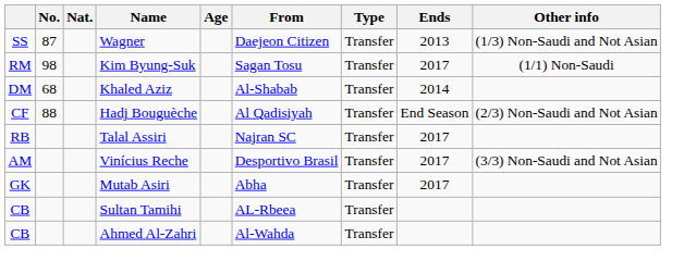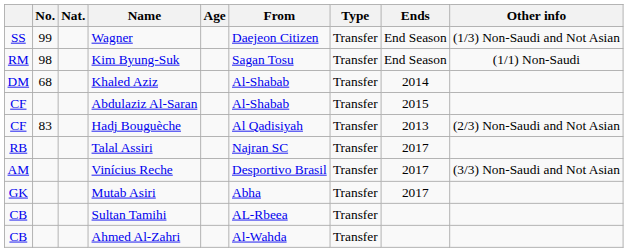 <table class="wikitable" style="font-size: 95%; text-align: center;">
 <tr>
 <th></th>
 <th>No.</th>
 <th>Nat.</th>
 <th>Name</th>
 <th>Age</th>
 <th>From</th>
 <th>Type</th>
 <th>Ends</th>
 <th>Other info</th>
 </tr>
 <tr>
 <td><a href='#'>SS</a></td>
-<td>87</td>
+<td>99</td>
 <td></td>
 <td align=left><a href='#'>Wagner</a></td>
 <td></td>
 <td align=left> <a href='#'>Daejeon Citizen</a></td>
 <td>Transfer</td>
-<td>2013</td>
+<td>End Season</td>
 <td>(1/3) Non-Saudi and Not Asian</td>
 </tr>
 <tr>
 <td><a href='#'>RM</a></td>
 <td>98</td>
 <td></td>
 <td align=left><a href='#'>Kim Byung-Suk</a></td>
 <td></td>
 <td align=left> <a href='#'>Sagan Tosu</a></td>
 <td>Transfer</td>
-<td>2017</td>
+<td>End Season</td>
 <td>(1/1) Non-Saudi</td>
 </tr>
 <tr>
 <td><a href='#'>DM</a></td>
 <td>68</td>
 <td></td>
 <td align=left><a href='#'>Khaled Aziz</a></td>
 <td></td>
 <td align=left> <a href='#'>Al-Shabab</a></td>
 <td>Transfer</td>
 <td>2014</td>
 <td></td>
 </tr>
 <tr>
 <td><a href='#'>CF</a></td>
-<td>88</td>
+<td></td>
+<td></td>
+<td align=left><a href='#'>Abdulaziz Al-Saran</a></td>
+<td></td>
+<td align=left> <a href='#'>Al-Shabab</a></td>
+<td>Transfer</td>
+<td>2015</td>
+<td></td>
+</tr>
+<tr>
+<td><a href='#'>CF</a></td>
+<td>83</td>
 <td></td>
 <td align=left><a href='#'>Hadj Bouguèche</a></td>
 <td></td>
 <td align=left> <a href='#'>Al Qadisiyah</a></td>
 <td>Transfer</td>
-<td>End Season</td>
+<td>2013</td>
 <td>(2/3) Non-Saudi and Not Asian</td>
 </tr>
 <tr>
 <td><a href='#'>RB</a></td>
 <td></td>
 <td></td>
 <td align=left><a href='#'>Talal Assiri</a></td>
 <td></td>
 <td align=left> <a href='#'>Najran SC</a></td>
 <td>Transfer</td>
 <td>2017</td>
 <td></td>
 </tr>
 <tr>
 <td><a href='#'>AM</a></td>
 <td></td>
 <td></td>
 <td align=left><a href='#'>Vinícius Reche</a></td>
 <td></td>
 <td align=left> <a href='#'>Desportivo Brasil</a></td>
 <td>Transfer</td>
 <td>2017</td>
 <td>(3/3) Non-Saudi and Not Asian</td>
 </tr>
 <tr>
 <td><a href='#'>GK</a></td>
 <td></td>
 <td></td>
 <td align=left><a href='#'>Mutab Asiri</a></td>
 <td></td>
 <td align=left> <a href='#'>Abha</a></td>
 <td>Transfer</td>
 <td>2017</td>
 <td></td>
 </tr>
 <tr>
 <td><a href='#'>CB</a></td>
 <td></td>
 <td></td>
 <td align=left><a href='#'>Sultan Tamihi</a></td>
 <td></td>
 <td align=left> <a href='#'>AL-Rbeea</a></td>
 <td>Transfer</td>
 <td></td>
 <td></td>
 </tr>
 <tr>
 <td><a href='#'>CB</a></td>
 <td></td>
 <td></td>
 <td align=left><a href='#'>Ahmed Al-Zahri</a></td>
 <td></td>
 <td align=left> <a href='#'>Al-Wahda</a></td>
 <td>Transfer</td>
 <td></td>
 <td></td>
 </tr>
 </table>
